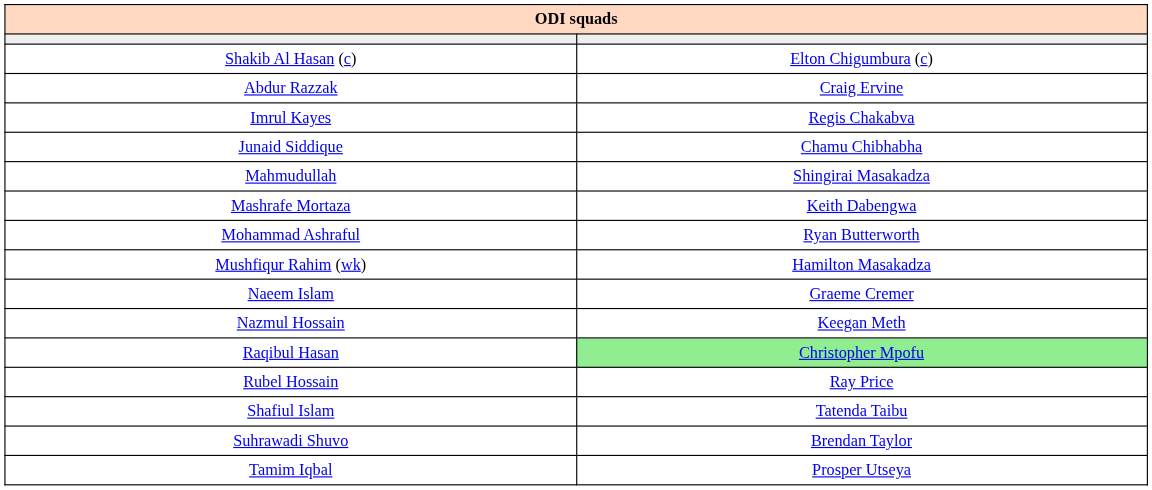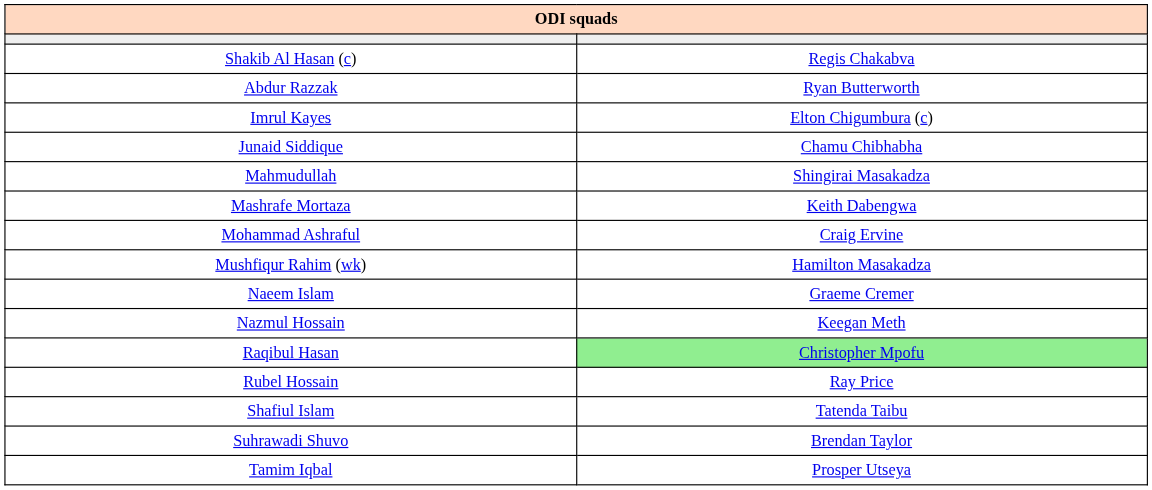 <table name="squads" border="0" cellpadding="4" cellspacing="0" style="text-align:center; font-size:90%; border-collapse:collapse;width:80%;margin:auto;">
 <tr>
 <th style="background:#ffd8c1; border:1px solid #000;" colspan="2">ODI squads</th>
 </tr>
 <tr style="background:#efefef;">
 <th style="border:1px solid #000; width:16%;"><strong></strong></th>
 <th style="border:1px solid #000; width:16%;"><strong></strong></th>
 </tr>
 <tr>
 <td style="border:1px solid #000;"><a href='#'>Shakib Al Hasan</a> (<a href='#'>c</a>)</td>
-<td style="border:1px solid #000;"><a href='#'>Elton Chigumbura</a> (<a href='#'>c</a>)</td>
+<td style="border:1px solid #000;"><a href='#'>Regis Chakabva</a></td>
 </tr>
 <tr>
 <td style="border:1px solid #000;"><a href='#'>Abdur Razzak</a></td>
-<td style="border:1px solid #000;"><a href='#'>Craig Ervine</a></td>
+<td style="border:1px solid #000;"><a href='#'>Ryan Butterworth</a></td>
 </tr>
 <tr>
 <td style="border:1px solid #000;"><a href='#'>Imrul Kayes</a></td>
-<td style="border:1px solid #000;"><a href='#'>Regis Chakabva</a></td>
+<td style="border:1px solid #000;"><a href='#'>Elton Chigumbura</a> (<a href='#'>c</a>)</td>
 </tr>
 <tr>
 <td style="border:1px solid #000;"><a href='#'>Junaid Siddique</a></td>
 <td style="border:1px solid #000;"><a href='#'>Chamu Chibhabha</a></td>
 </tr>
 <tr>
 <td style="border:1px solid #000;"><a href='#'>Mahmudullah</a></td>
 <td style="border:1px solid #000;"><a href='#'>Shingirai Masakadza</a></td>
 </tr>
 <tr>
 <td style="border:1px solid #000;"><a href='#'>Mashrafe Mortaza</a></td>
 <td style="border:1px solid #000;"><a href='#'>Keith Dabengwa</a></td>
 </tr>
 <tr>
 <td style="border:1px solid #000;"><a href='#'>Mohammad Ashraful</a></td>
-<td style="border:1px solid #000;"><a href='#'>Ryan Butterworth</a></td>
+<td style="border:1px solid #000;"><a href='#'>Craig Ervine</a></td>
 </tr>
 <tr>
 <td style="border:1px solid #000;"><a href='#'>Mushfiqur Rahim</a> (<a href='#'>wk</a>)</td>
 <td style="border:1px solid #000;"><a href='#'>Hamilton Masakadza</a></td>
 </tr>
 <tr>
 <td style="border:1px solid #000;"><a href='#'>Naeem Islam</a></td>
 <td style="border:1px solid #000;"><a href='#'>Graeme Cremer</a></td>
 </tr>
 <tr>
 <td style="border:1px solid #000;"><a href='#'>Nazmul Hossain</a></td>
 <td style="border:1px solid #000;"><a href='#'>Keegan Meth</a></td>
 </tr>
 <tr>
 <td style="border:1px solid #000;"><a href='#'>Raqibul Hasan</a></td>
 <td style="background: lightgreen; border:1px solid #000;"><a href='#'>Christopher Mpofu</a></td>
 </tr>
 <tr>
 <td style="border:1px solid #000;"><a href='#'>Rubel Hossain</a></td>
 <td style="border:1px solid #000;"><a href='#'>Ray Price</a></td>
 </tr>
 <tr>
 <td style="border:1px solid #000;"><a href='#'>Shafiul Islam</a></td>
 <td style="border:1px solid #000;"><a href='#'>Tatenda Taibu</a></td>
 </tr>
 <tr>
 <td style="border:1px solid #000;"><a href='#'>Suhrawadi Shuvo</a></td>
 <td style="border:1px solid #000;"><a href='#'>Brendan Taylor</a></td>
 </tr>
 <tr>
 <td style="border:1px solid #000;"><a href='#'>Tamim Iqbal</a></td>
 <td style="border:1px solid #000;"><a href='#'>Prosper Utseya</a></td>
 </tr>
 </table>
